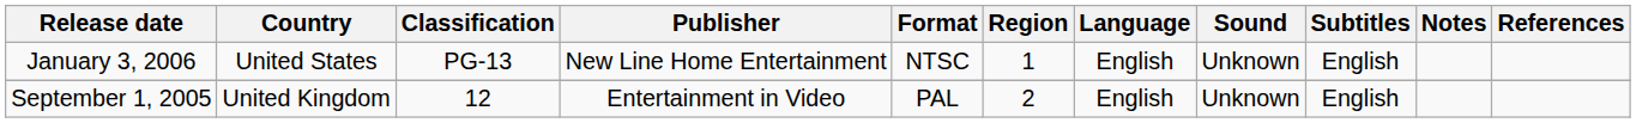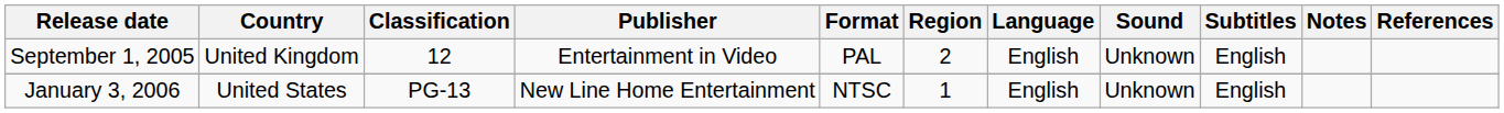 <table class="wikitable">
 <tr>
 <th>Release date</th>
 <th>Country</th>
 <th>Classification</th>
 <th>Publisher</th>
 <th>Format</th>
 <th>Region</th>
 <th>Language</th>
 <th>Sound</th>
 <th>Subtitles</th>
 <th>Notes</th>
 <th>References</th>
 </tr>
 <tr style="text-align:center;">
+<td>September 1, 2005</td>
+<td>United Kingdom</td>
+<td>12</td>
+<td>Entertainment in Video</td>
+<td>PAL</td>
+<td>2</td>
+<td>English</td>
+<td>Unknown</td>
+<td>English</td>
+<td></td>
+<td></td>
+</tr>
+<tr>
+</tr>
+<tr style="text-align:center;">
 <td>January 3, 2006</td>
 <td>United States</td>
 <td>PG-13</td>
 <td>New Line Home Entertainment</td>
 <td>NTSC</td>
 <td>1</td>
 <td>English</td>
 <td>Unknown</td>
 <td>English</td>
 <td></td>
 <td></td>
 </tr>
-<tr>
-</tr>
-<tr style="text-align:center;">
-<td>September 1, 2005</td>
-<td>United Kingdom</td>
-<td>12</td>
-<td>Entertainment in Video</td>
-<td>PAL</td>
-<td>2</td>
-<td>English</td>
-<td>Unknown</td>
-<td>English</td>
-<td></td>
-<td></td>
-</tr>
 </table>
